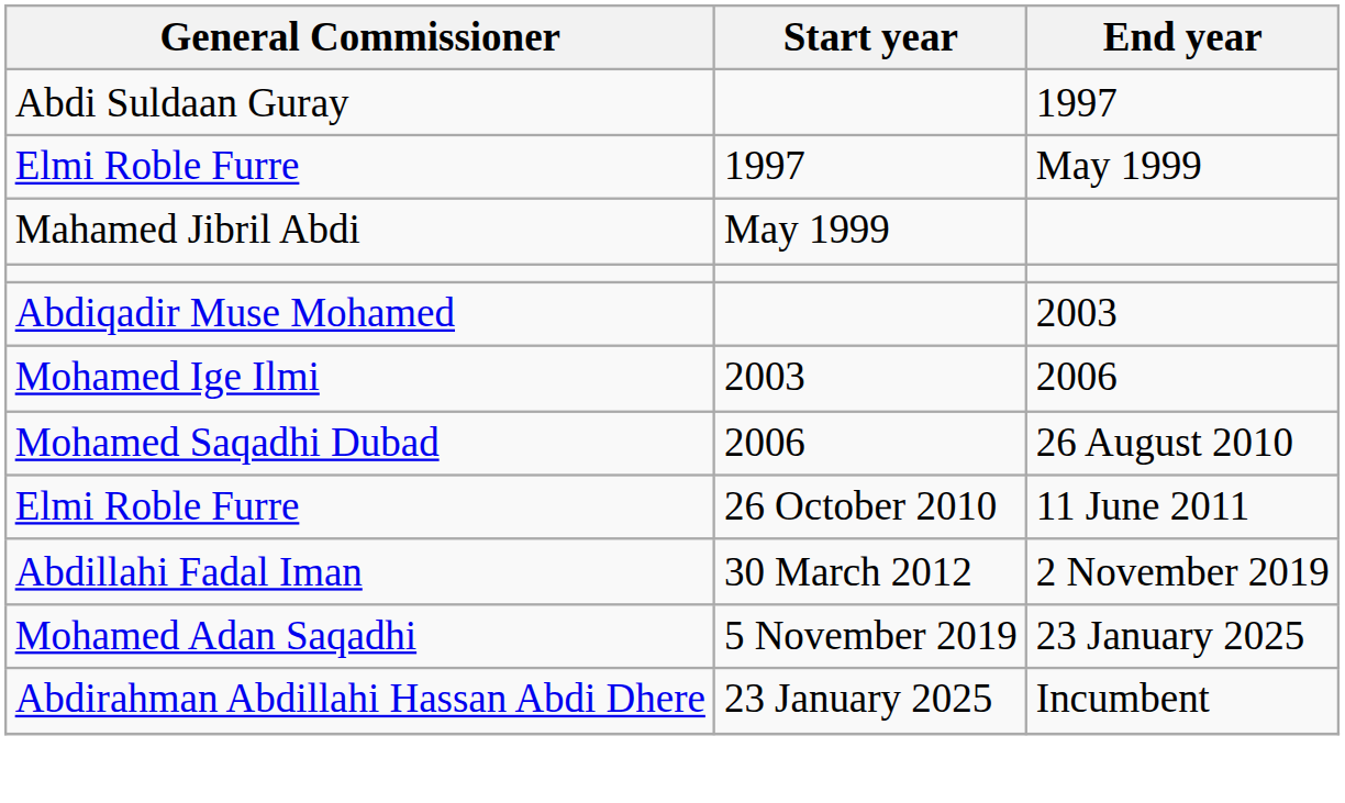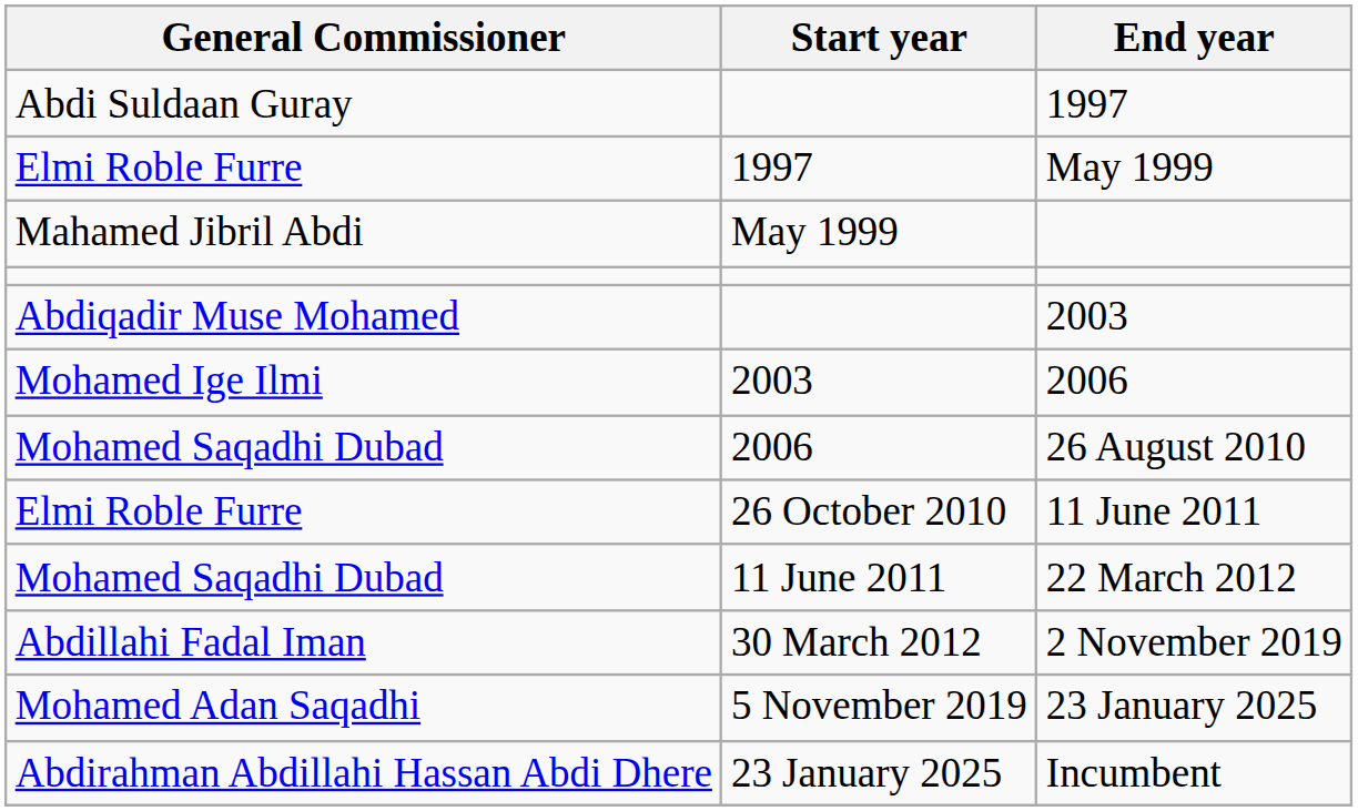 <table class="wikitable">
 <tr>
 <th>General Commissioner</th>
 <th>Start year</th>
 <th>End year</th>
 </tr>
 <tr>
 <td>Abdi Suldaan Guray</td>
 <td></td>
 <td>1997</td>
 </tr>
 <tr>
 <td><a href='#'>Elmi Roble Furre</a></td>
 <td>1997</td>
 <td>May 1999</td>
 </tr>
 <tr>
 <td>Mahamed Jibril Abdi</td>
 <td>May 1999</td>
 <td></td>
 </tr>
 <tr>
 <td></td>
 <td></td>
 <td></td>
 </tr>
 <tr>
 <td><a href='#'>Abdiqadir Muse Mohamed</a></td>
 <td></td>
 <td>2003</td>
 </tr>
 <tr>
 <td><a href='#'>Mohamed Ige Ilmi</a></td>
 <td>2003</td>
 <td>2006</td>
 </tr>
 <tr>
 <td><a href='#'>Mohamed Saqadhi Dubad</a></td>
 <td>2006</td>
 <td>26 August 2010</td>
 </tr>
 <tr>
 <td><a href='#'>Elmi Roble Furre</a></td>
 <td>26 October 2010</td>
 <td>11 June 2011</td>
 </tr>
 <tr>
+<td><a href='#'>Mohamed Saqadhi Dubad</a></td>
+<td>11 June 2011</td>
+<td>22 March 2012</td>
+</tr>
+<tr>
 <td><a href='#'>Abdillahi Fadal Iman</a></td>
 <td>30 March 2012</td>
 <td>2 November 2019</td>
 </tr>
 <tr>
 <td><a href='#'>Mohamed Adan Saqadhi</a></td>
 <td>5 November 2019</td>
 <td>23 January 2025</td>
 </tr>
 <tr>
 <td><a href='#'>Abdirahman Abdillahi Hassan Abdi Dhere</a></td>
 <td>23 January 2025</td>
 <td>Incumbent</td>
 </tr>
 <tr>
 </tr>
 </table>
